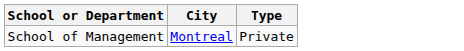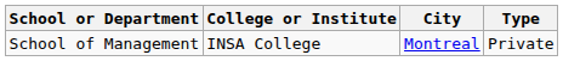 <table class="wikitable sortable mw-collapsible mw-collapsed">
 <tr>
 <th>School or Department</th>
+<th>College or Institute</th>
 <th>City</th>
 <th>Type</th>
 </tr>
 <tr>
 <td>School of Management</td>
+<td>INSA College</td>
 <td><a href='#'>Montreal</a></td>
 <td>Private</td>
 </tr>
 </table>
